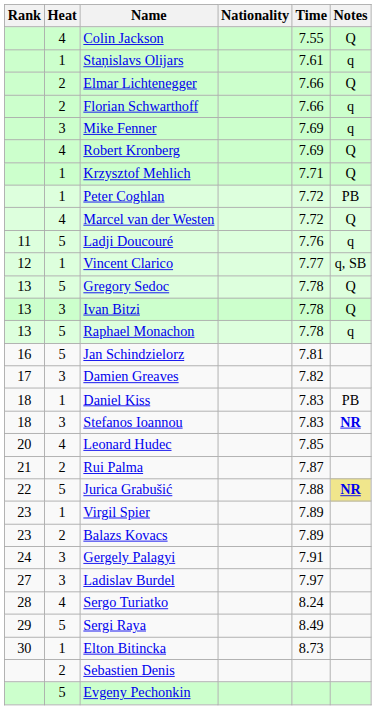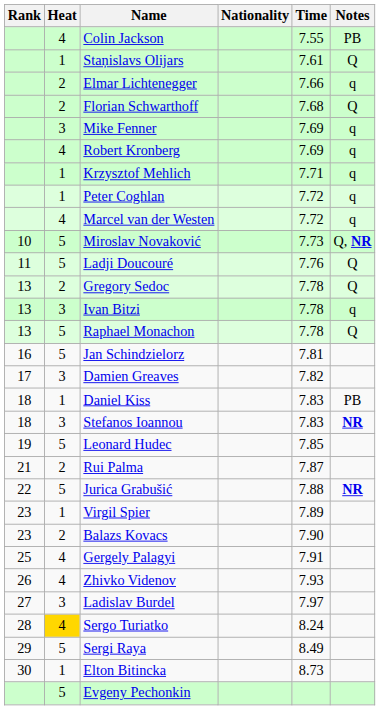 <table class="wikitable sortable" style="text-align:center">
 <tr>
 <th>Rank</th>
 <th>Heat</th>
 <th>Name</th>
 <th>Nationality</th>
 <th>Time</th>
 <th>Notes</th>
 </tr>
 <tr bgcolor=ccffcc>
 <td></td>
 <td>4</td>
 <td align="left"><a href='#'>Colin Jackson</a></td>
 <td align=left></td>
 <td>7.55</td>
-<td>Q</td>
+<td>PB</td>
 </tr>
 <tr bgcolor=ccffcc>
 <td></td>
 <td>1</td>
 <td align="left"><a href='#'>Staņislavs Olijars</a></td>
 <td align=left></td>
 <td>7.61</td>
-<td>q</td>
+<td>Q</td>
 </tr>
 <tr bgcolor=ccffcc>
 <td></td>
 <td>2</td>
 <td align="left"><a href='#'>Elmar Lichtenegger</a></td>
 <td align=left></td>
 <td>7.66</td>
-<td>Q</td>
+<td>q</td>
 </tr>
 <tr bgcolor=ccffcc>
 <td></td>
 <td>2</td>
 <td align="left"><a href='#'>Florian Schwarthoff</a></td>
 <td align=left></td>
-<td>7.66</td>
-<td>q</td>
+<td>7.68</td>
+<td>Q</td>
 </tr>
 <tr bgcolor=ccffcc>
 <td></td>
 <td>3</td>
 <td align="left"><a href='#'>Mike Fenner</a></td>
 <td align=left></td>
 <td>7.69</td>
 <td>q</td>
 </tr>
 <tr bgcolor=ccffcc>
 <td></td>
 <td>4</td>
 <td align="left"><a href='#'>Robert Kronberg</a></td>
 <td align=left></td>
 <td>7.69</td>
-<td>Q</td>
+<td>q</td>
 </tr>
 <tr bgcolor=ccffcc>
 <td></td>
 <td>1</td>
 <td align="left"><a href='#'>Krzysztof Mehlich</a></td>
 <td align=left></td>
 <td>7.71</td>
-<td>Q</td>
+<td>q</td>
 </tr>
 <tr bgcolor=ddffdd>
 <td></td>
 <td>1</td>
 <td align="left"><a href='#'>Peter Coghlan</a></td>
 <td align=left></td>
 <td>7.72</td>
-<td>PB</td>
+<td>q</td>
 </tr>
 <tr bgcolor=ddffdd>
 <td></td>
 <td>4</td>
 <td align="left"><a href='#'>Marcel van der Westen</a></td>
 <td align=left></td>
 <td>7.72</td>
-<td>Q</td>
+<td>q</td>
+</tr>
+<tr bgcolor=ccffcc>
+<td>10</td>
+<td>5</td>
+<td align="left"><a href='#'>Miroslav Novaković</a></td>
+<td align=left></td>
+<td>7.73</td>
+<td>Q, <strong><a href='#'>NR</a></strong></td>
 </tr>
 <tr bgcolor=ddffdd>
 <td>11</td>
 <td>5</td>
 <td align="left"><a href='#'>Ladji Doucouré</a></td>
 <td align=left></td>
 <td>7.76</td>
-<td>q</td>
-</tr>
-<tr bgcolor=ddffdd>
-<td>12</td>
-<td>1</td>
-<td align="left"><a href='#'>Vincent Clarico</a></td>
-<td align=left></td>
-<td>7.77</td>
-<td>q, SB</td>
+<td>Q</td>
 </tr>
 <tr bgcolor=ddffdd>
 <td>13</td>
-<td>5</td>
+<td>2</td>
 <td align="left"><a href='#'>Gregory Sedoc</a></td>
 <td align=left></td>
 <td>7.78</td>
 <td>Q</td>
 </tr>
 <tr bgcolor=ccffcc>
 <td>13</td>
 <td>3</td>
 <td align="left"><a href='#'>Ivan Bitzi</a></td>
 <td align=left></td>
 <td>7.78</td>
-<td>Q</td>
+<td>q</td>
 </tr>
 <tr bgcolor=ddffdd>
 <td>13</td>
 <td>5</td>
 <td align="left"><a href='#'>Raphael Monachon</a></td>
 <td align=left></td>
 <td>7.78</td>
-<td>q</td>
+<td>Q</td>
 </tr>
 <tr>
 <td>16</td>
 <td>5</td>
 <td align="left"><a href='#'>Jan Schindzielorz</a></td>
 <td align=left></td>
 <td>7.81</td>
 <td></td>
 </tr>
 <tr>
 <td>17</td>
 <td>3</td>
 <td align="left"><a href='#'>Damien Greaves</a></td>
 <td align=left></td>
 <td>7.82</td>
 <td></td>
 </tr>
 <tr>
 <td>18</td>
 <td>1</td>
 <td align="left"><a href='#'>Daniel Kiss</a></td>
 <td align=left></td>
 <td>7.83</td>
 <td>PB</td>
 </tr>
 <tr>
 <td>18</td>
 <td>3</td>
 <td align="left"><a href='#'>Stefanos Ioannou</a></td>
 <td align=left></td>
 <td>7.83</td>
 <td><strong><a href='#'>NR</a></strong></td>
 </tr>
 <tr>
-<td>20</td>
-<td>4</td>
+<td>19</td>
+<td>5</td>
 <td align="left"><a href='#'>Leonard Hudec</a></td>
 <td align=left></td>
 <td>7.85</td>
 <td></td>
 </tr>
 <tr>
 <td>21</td>
 <td>2</td>
 <td align="left"><a href='#'>Rui Palma</a></td>
 <td align=left></td>
 <td>7.87</td>
 <td></td>
 </tr>
 <tr>
 <td>22</td>
 <td>5</td>
 <td align="left"><a href='#'>Jurica Grabušić</a></td>
 <td align=left></td>
 <td>7.88</td>
-<td style="background: khaki;"><strong><a href='#'>NR</a></strong></td>
+<td><strong><a href='#'>NR</a></strong></td>
 </tr>
 <tr>
 <td>23</td>
 <td>1</td>
 <td align="left"><a href='#'>Virgil Spier</a></td>
 <td align=left></td>
 <td>7.89</td>
 <td></td>
 </tr>
 <tr>
 <td>23</td>
 <td>2</td>
 <td align="left"><a href='#'>Balazs Kovacs</a></td>
 <td align=left></td>
-<td>7.89</td>
+<td>7.90</td>
 <td></td>
 </tr>
 <tr>
-<td>24</td>
-<td>3</td>
+<td>25</td>
+<td>4</td>
 <td align="left"><a href='#'>Gergely Palagyi</a></td>
 <td align=left></td>
 <td>7.91</td>
+<td></td>
+</tr>
+<tr>
+<td>26</td>
+<td>4</td>
+<td align="left"><a href='#'>Zhivko Videnov</a></td>
+<td align=left></td>
+<td>7.93</td>
 <td></td>
 </tr>
 <tr>
 <td>27</td>
 <td>3</td>
 <td align="left"><a href='#'>Ladislav Burdel</a></td>
 <td align=left></td>
 <td>7.97</td>
 <td></td>
 </tr>
 <tr>
 <td>28</td>
-<td>4</td>
+<td style="background: gold;">4</td>
 <td align="left"><a href='#'>Sergo Turiatko</a></td>
 <td align=left></td>
 <td>8.24</td>
 <td></td>
 </tr>
 <tr>
 <td>29</td>
 <td>5</td>
 <td align="left"><a href='#'>Sergi Raya</a></td>
 <td align=left></td>
 <td>8.49</td>
 <td></td>
 </tr>
 <tr>
 <td>30</td>
 <td>1</td>
 <td align="left"><a href='#'>Elton Bitincka</a></td>
 <td align=left></td>
 <td>8.73</td>
 <td></td>
 </tr>
-<tr>
-<td></td>
-<td>2</td>
-<td align="left"><a href='#'>Sebastien Denis</a></td>
-<td align=left></td>
-<td></td>
-<td></td>
-</tr>
 <tr bgcolor=ccffcc>
 <td></td>
 <td>5</td>
 <td align="left"><a href='#'>Evgeny Pechonkin</a></td>
 <td align=left></td>
 <td></td>
 <td></td>
 </tr>
 </table>
